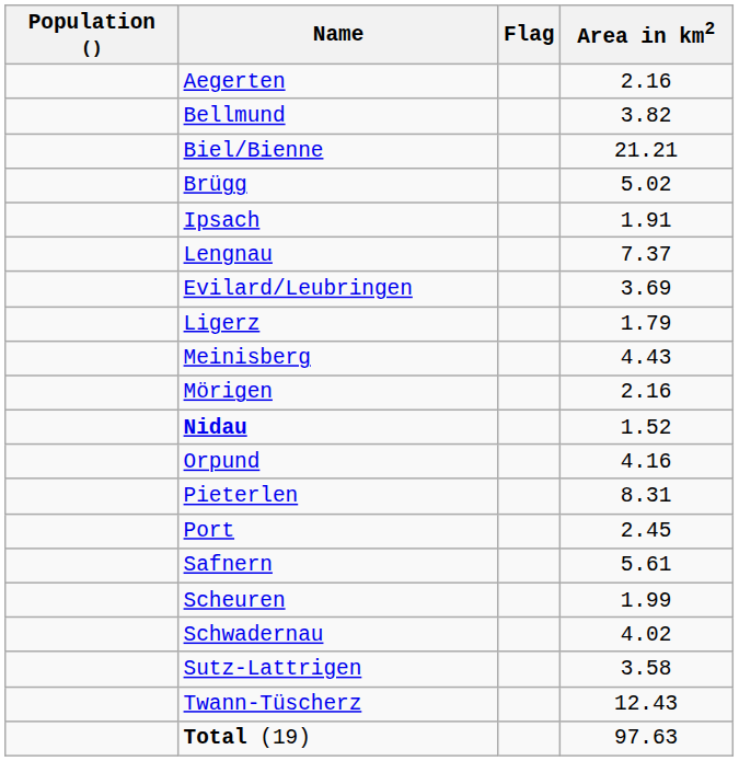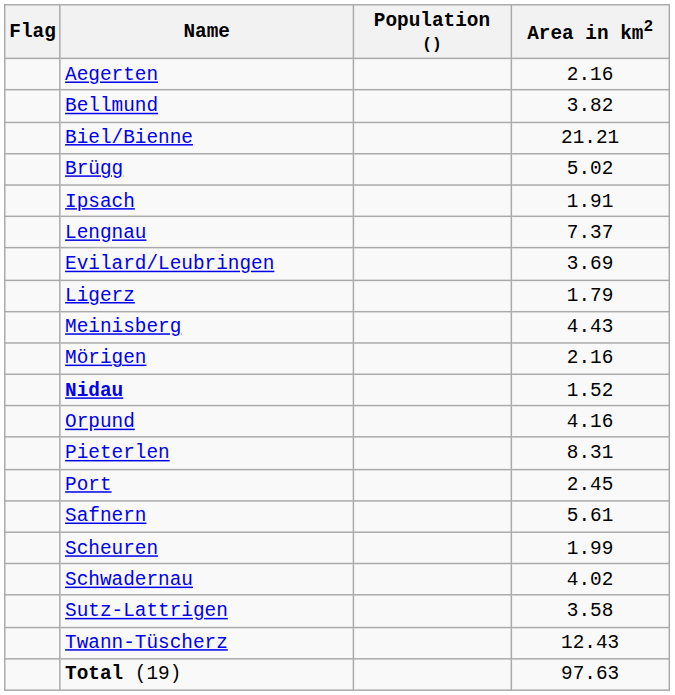 <table class="wikitable">
 <tr>
+<th>Flag</th>
+<th width="190">Name</th>
 <th width="100">Population<br><small>()</small></th>
-<th width="190">Name</th>
-<th>Flag</th>
 <th width="100">Area in km<sup>2</sup></th>
 </tr>
 <tr>
 <td align="center"></td>
 <td><a href='#'>Aegerten</a></td>
 <td align="center"></td>
 <td align="center">2.16</td>
 </tr>
 <tr>
 <td align="center"></td>
 <td><a href='#'>Bellmund</a></td>
 <td align="center"></td>
 <td align="center">3.82</td>
 </tr>
 <tr>
 <td align="center"></td>
 <td><a href='#'>Biel/Bienne</a></td>
 <td align="center"></td>
 <td align="center">21.21</td>
 </tr>
 <tr>
 <td align="center"></td>
 <td><a href='#'>Brügg</a></td>
 <td align="center"></td>
 <td align="center">5.02</td>
 </tr>
 <tr>
 <td align="center"></td>
 <td><a href='#'>Ipsach</a></td>
 <td align="center"></td>
 <td align="center">1.91</td>
 </tr>
 <tr>
 <td align="center"></td>
 <td><a href='#'>Lengnau</a></td>
 <td align="center"></td>
 <td align="center">7.37</td>
 </tr>
 <tr>
 <td align="center"></td>
 <td><a href='#'>Evilard/Leubringen</a></td>
 <td align="center"></td>
 <td align="center">3.69</td>
 </tr>
 <tr>
 <td align="center"></td>
 <td><a href='#'>Ligerz</a></td>
 <td align="center"></td>
 <td align="center">1.79</td>
 </tr>
 <tr>
 <td align="center"></td>
 <td><a href='#'>Meinisberg</a></td>
 <td align="center"></td>
 <td align="center">4.43</td>
 </tr>
 <tr>
 <td align="center"></td>
 <td><a href='#'>Mörigen</a></td>
 <td align="center"></td>
 <td align="center">2.16</td>
 </tr>
 <tr>
 <td align="center"></td>
 <td><strong><a href='#'>Nidau</a></strong></td>
 <td align="center"></td>
 <td align="center">1.52</td>
 </tr>
 <tr>
 <td align="center"></td>
 <td><a href='#'>Orpund</a></td>
 <td align="center"></td>
 <td align="center">4.16</td>
 </tr>
 <tr>
 <td align="center"></td>
 <td><a href='#'>Pieterlen</a></td>
 <td align="center"></td>
 <td align="center">8.31</td>
 </tr>
 <tr>
 <td align="center"></td>
 <td><a href='#'>Port</a></td>
 <td align="center"></td>
 <td align="center">2.45</td>
 </tr>
 <tr>
 <td align="center"></td>
 <td><a href='#'>Safnern</a></td>
 <td align="center"></td>
 <td align="center">5.61</td>
 </tr>
 <tr>
 <td align="center"></td>
 <td><a href='#'>Scheuren</a></td>
 <td align="center"></td>
 <td align="center">1.99</td>
 </tr>
 <tr>
 <td align="center"></td>
 <td><a href='#'>Schwadernau</a></td>
 <td align="center"></td>
 <td align="center">4.02</td>
 </tr>
 <tr>
 <td align="center"></td>
 <td><a href='#'>Sutz-Lattrigen</a></td>
 <td align="center"></td>
 <td align="center">3.58</td>
 </tr>
 <tr>
 <td align="center"></td>
 <td><a href='#'>Twann-Tüscherz</a></td>
 <td align="center"></td>
 <td align="center">12.43</td>
 </tr>
 <tr>
+<td></td>
+<td><strong>Total</strong> (19)</td>
 <td align="center"></td>
-<td><strong>Total</strong> (19)</td>
-<td></td>
 <td align="center">97.63</td>
 </tr>
 </table>
